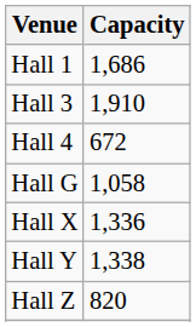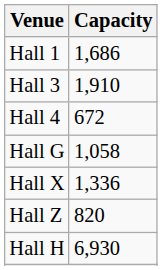 <table class="wikitable">
 <tr>
 <th scope="col">Venue</th>
 <th scope="col">Capacity</th>
 </tr>
 <tr>
 <td>Hall 1</td>
 <td>1,686</td>
 </tr>
 <tr>
 <td>Hall 3</td>
 <td>1,910</td>
 </tr>
 <tr>
 <td>Hall 4</td>
 <td>672</td>
 </tr>
 <tr>
 <td>Hall G</td>
 <td>1,058</td>
 </tr>
 <tr>
 <td>Hall X</td>
 <td>1,336</td>
 </tr>
 <tr>
-<td>Hall Y</td>
-<td>1,338</td>
+<td>Hall Z</td>
+<td>820</td>
 </tr>
 <tr>
-<td>Hall Z</td>
-<td>820</td>
+<td>Hall H</td>
+<td>6,930</td>
 </tr>
 <tr>
 </tr>
 <tr>
 </tr>
 </table>
